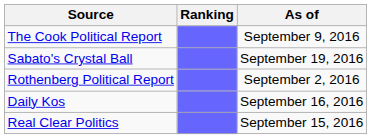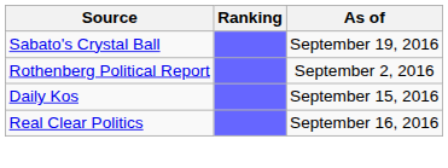 <table class="wikitable" style="text-align:center">
 <tr>
 <th>Source</th>
 <th>Ranking</th>
 <th>As of</th>
-</tr>
-<tr>
-<td align=left><a href='#'>The Cook Political Report</a></td>
-<td style="background:#66f"></td>
-<td>September 9, 2016</td>
 </tr>
 <tr>
 <td align=left><a href='#'>Sabato's Crystal Ball</a></td>
 <td style="background:#66f"></td>
 <td>September 19, 2016</td>
 </tr>
 <tr>
 <td align=left><a href='#'>Rothenberg Political Report</a></td>
 <td style="background:#66f"></td>
 <td>September 2, 2016</td>
 </tr>
 <tr>
 <td align=left><a href='#'>Daily Kos</a></td>
 <td style="background:#66f"></td>
-<td>September 16, 2016</td>
+<td>September 15, 2016</td>
 </tr>
 <tr>
 <td align=left><a href='#'>Real Clear Politics</a></td>
 <td style="background:#66f"></td>
-<td>September 15, 2016</td>
+<td>September 16, 2016</td>
 </tr>
 </table>
